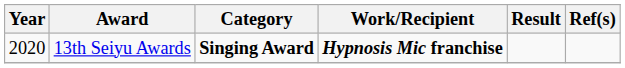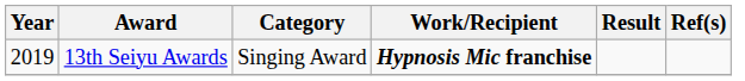 <table class="wikitable sortable">
 <tr>
 <th>Year</th>
 <th>Award</th>
 <th>Category</th>
 <th>Work/Recipient</th>
 <th>Result</th>
 <th class="unsortable">Ref(s)</th>
 </tr>
 <tr>
-<td>2020</td>
+<td>2019</td>
 <td><a href='#'>13th Seiyu Awards</a></td>
-<td><strong>Singing Award</strong></td>
+<td>Singing Award</td>
 <td><strong><em>Hypnosis Mic</em> franchise</strong></td>
 <td></td>
 <td align="center"></td>
 </tr>
 <tr>
 </tr>
 </table>
